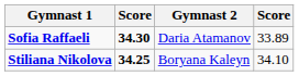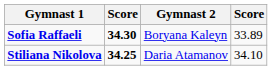 <table class="wikitable">
 <tr>
 <th>Gymnast 1</th>
 <th>Score</th>
 <th>Gymnast 2</th>
 <th>Score</th>
 </tr>
 <tr>
 <td><strong><a href='#'>Sofia Raffaeli</a></strong></td>
 <td><strong>34.30</strong></td>
-<td><a href='#'>Daria Atamanov</a></td>
+<td><a href='#'>Boryana Kaleyn</a></td>
 <td>33.89</td>
 </tr>
 <tr>
 <td><strong><a href='#'>Stiliana Nikolova</a></strong></td>
 <td><strong>34.25</strong></td>
-<td><a href='#'>Boryana Kaleyn</a></td>
+<td><a href='#'>Daria Atamanov</a></td>
 <td>34.10</td>
 </tr>
 </table>
